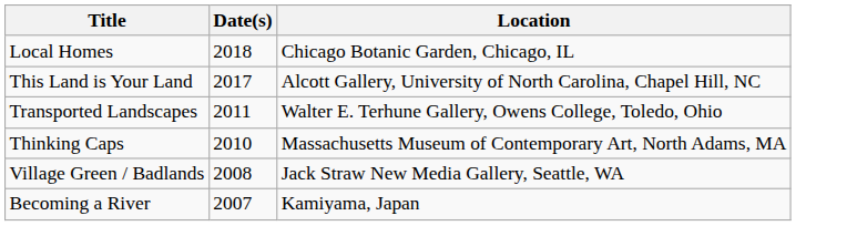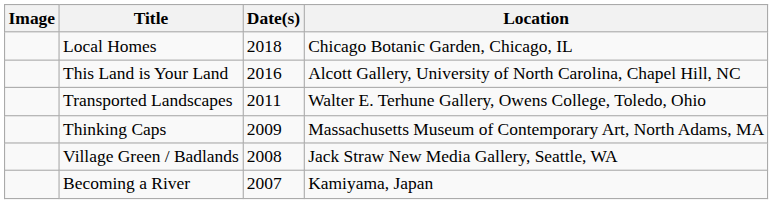 <table class="wikitable">
 <tr>
+<th>Image</th>
 <th>Title</th>
 <th>Date(s)</th>
 <th>Location</th>
 </tr>
 <tr>
+<td></td>
 <td>Local Homes</td>
 <td>2018</td>
 <td>Chicago Botanic Garden, Chicago, IL</td>
 </tr>
 <tr>
+<td></td>
 <td>This Land is Your Land</td>
-<td>2017</td>
+<td>2016</td>
 <td>Alcott Gallery, University of North Carolina, Chapel Hill, NC</td>
 </tr>
 <tr>
+<td></td>
 <td>Transported Landscapes</td>
 <td>2011</td>
 <td>Walter E. Terhune Gallery, Owens College, Toledo, Ohio</td>
 </tr>
 <tr>
+<td></td>
 <td>Thinking Caps</td>
-<td>2010</td>
+<td>2009</td>
 <td>Massachusetts Museum of Contemporary Art, North Adams, MA</td>
 </tr>
 <tr>
+<td></td>
 <td>Village Green / Badlands</td>
 <td>2008</td>
 <td>Jack Straw New Media Gallery, Seattle, WA</td>
 </tr>
 <tr>
+<td></td>
 <td>Becoming a River</td>
 <td>2007</td>
 <td>Kamiyama, Japan</td>
 </tr>
 </table>
